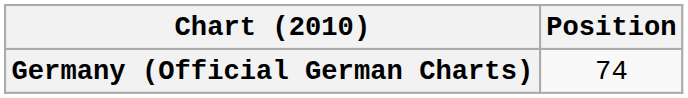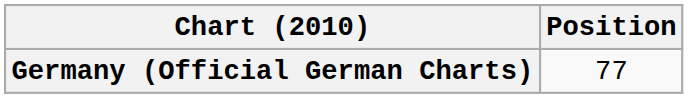 <table class="wikitable sortable plainrowheaders" style="text-align:center">
 <tr>
 <th align="left">Chart (2010)</th>
 <th style="text-align:center;">Position</th>
 </tr>
 <tr>
 <th scope="row">Germany (Official German Charts)</th>
-<td align="center">74</td>
+<td align="center">77</td>
 </tr>
 </table>
